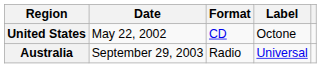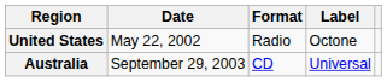 <table class="wikitable plainrowheaders">
 <tr>
 <th scope="col">Region</th>
 <th scope="col">Date</th>
 <th scope="col">Format</th>
 <th scope="col">Label</th>
 <th scope="col"></th>
 </tr>
 <tr>
 <th scope="row">United States</th>
 <td>May 22, 2002</td>
-<td><a href='#'>CD</a></td>
+<td>Radio</td>
 <td>Octone</td>
 <td></td>
 </tr>
 <tr>
 <th scope="row">Australia</th>
 <td>September 29, 2003</td>
-<td>Radio</td>
+<td><a href='#'>CD</a></td>
 <td><a href='#'>Universal</a></td>
 <td></td>
 </tr>
 </table>
